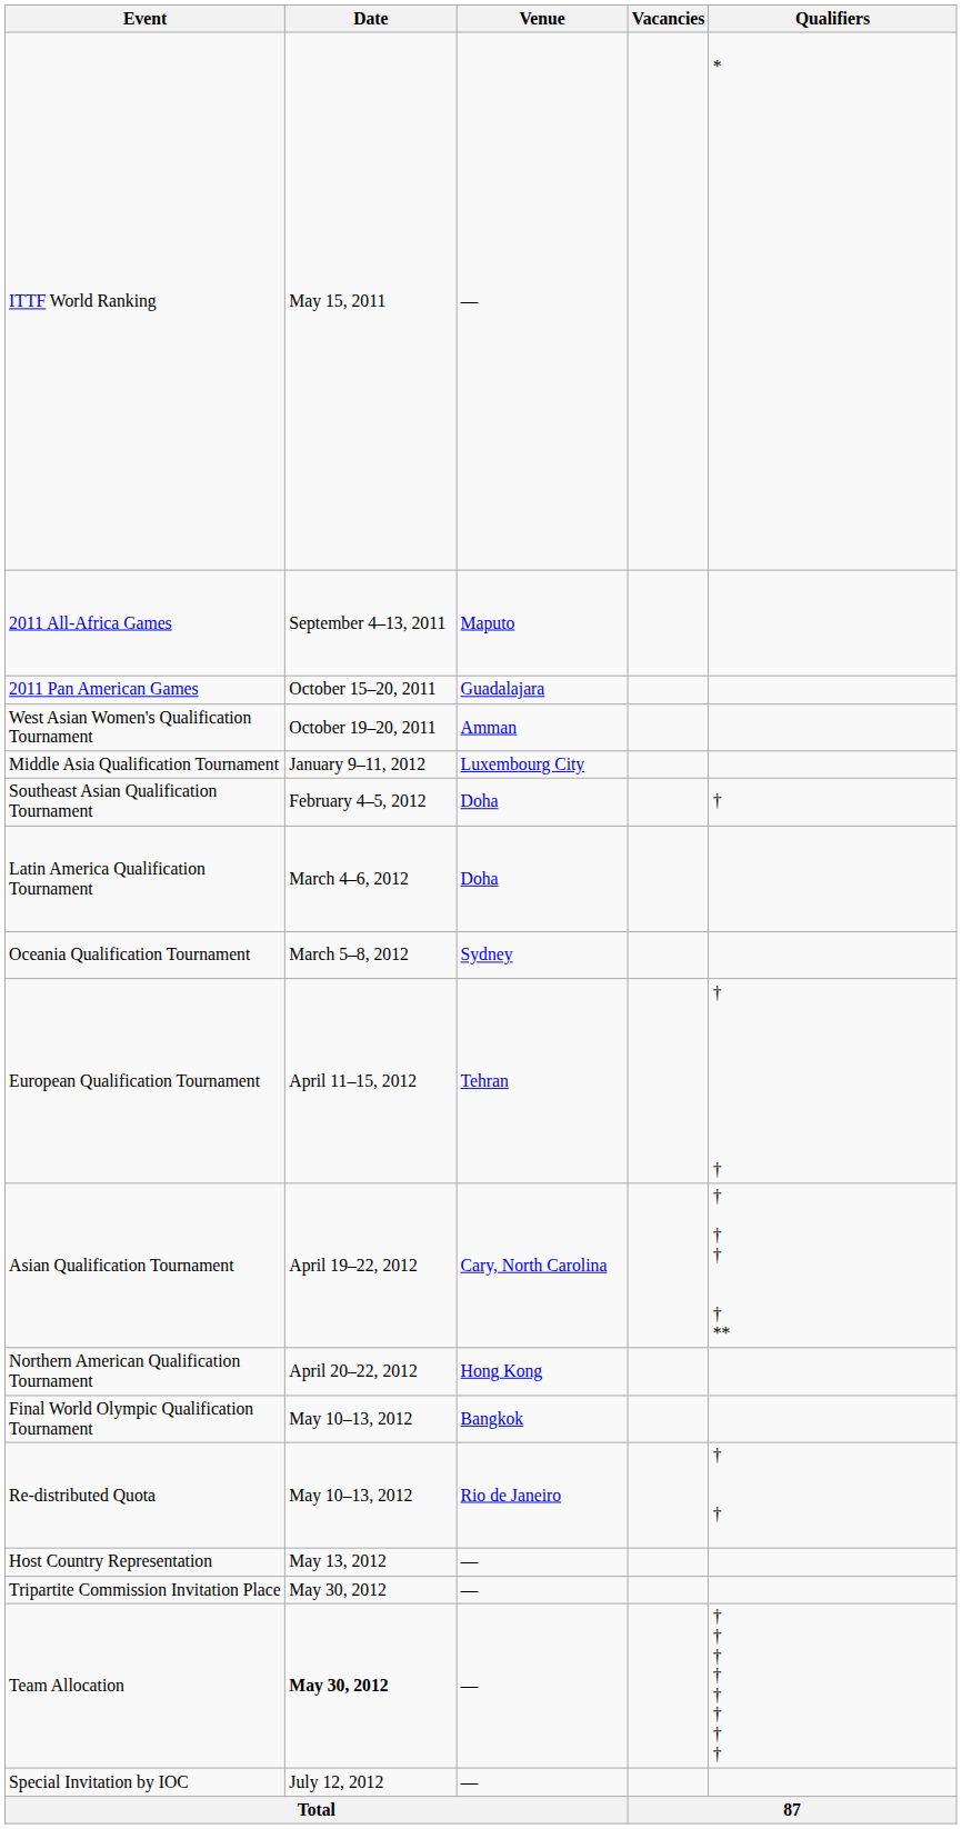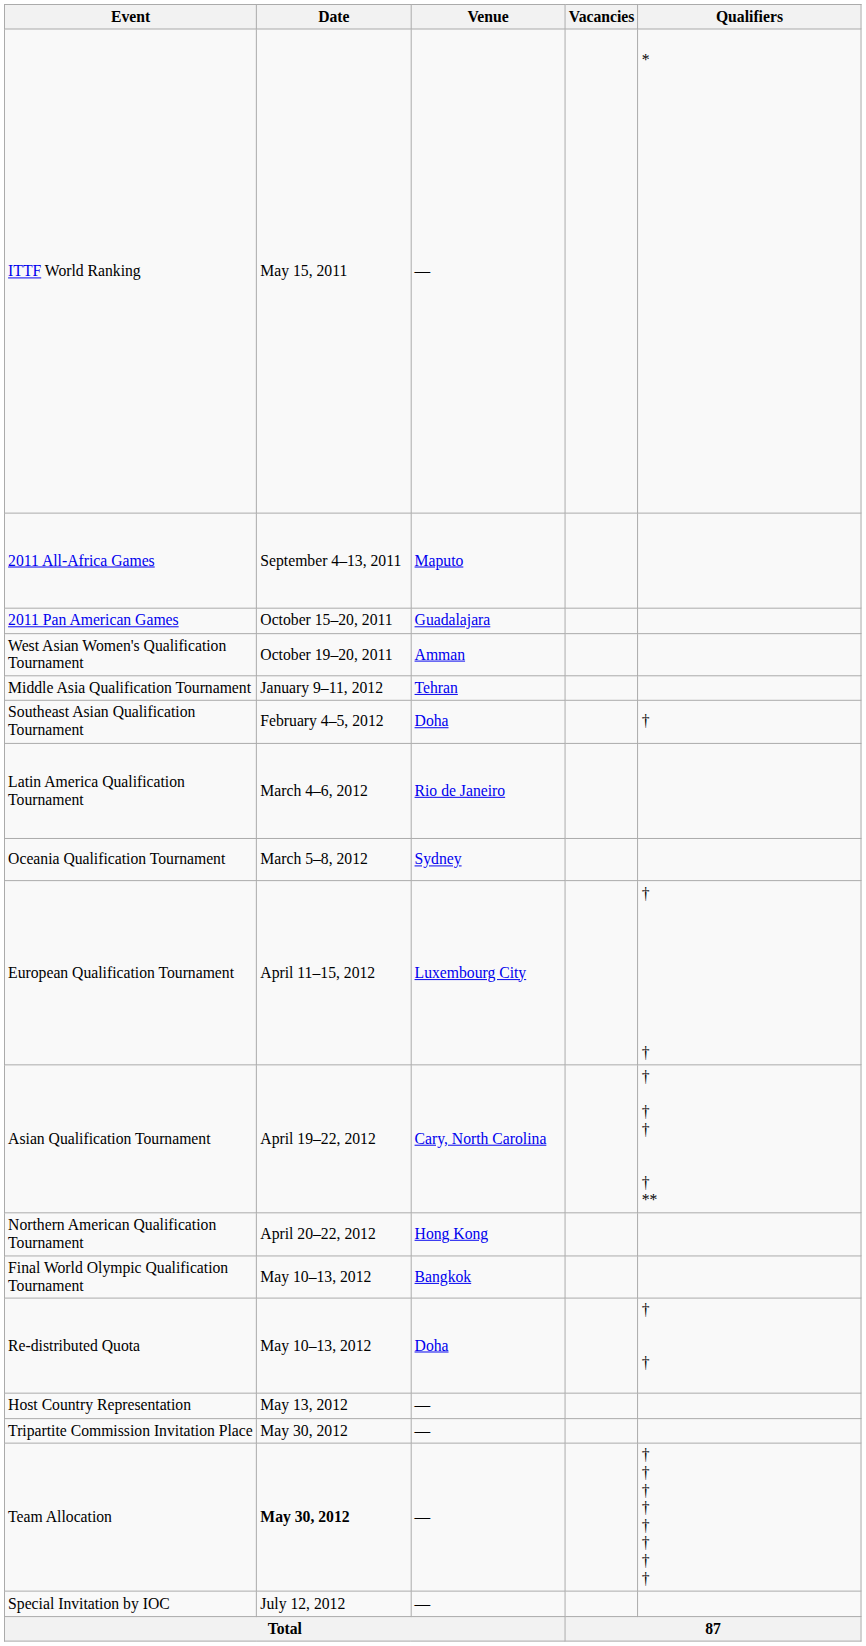 <table class="wikitable" style="text-align:left; font-size:100%">
 <tr>
 <th width=250>Event</th>
 <th width=150>Date</th>
 <th width=150>Venue</th>
 <th width=50>Vacancies</th>
 <th width=220>Qualifiers</th>
 </tr>
 <tr>
 <td><a href='#'>ITTF</a> World Ranking</td>
 <td>May 15, 2011</td>
 <td>—</td>
 <td></td>
 <td><br>*<br><br><br><br><br><br><br><br><br><br><br><br><br><br><br><br><br><br><br><br><br><br><br><br><br><br></td>
 </tr>
 <tr>
 <td><a href='#'>2011 All-Africa Games</a></td>
 <td>September 4–13, 2011</td>
 <td> <a href='#'>Maputo</a></td>
 <td></td>
 <td><br><br><br><br><br></td>
 </tr>
 <tr>
 <td><a href='#'>2011 Pan American Games</a></td>
 <td>October 15–20, 2011</td>
 <td> <a href='#'>Guadalajara</a></td>
 <td></td>
 <td></td>
 </tr>
 <tr>
 <td>West Asian Women's Qualification Tournament</td>
 <td>October 19–20, 2011</td>
 <td> <a href='#'>Amman</a></td>
 <td></td>
 <td></td>
 </tr>
 <tr>
 <td>Middle Asia Qualification Tournament</td>
 <td>January 9–11, 2012</td>
-<td> <a href='#'>Luxembourg City</a></td>
+<td> <a href='#'>Tehran</a></td>
 <td></td>
 <td></td>
 </tr>
 <tr>
 <td>Southeast Asian Qualification Tournament</td>
 <td>February 4–5, 2012</td>
 <td> <a href='#'>Doha</a></td>
 <td></td>
 <td>†</td>
 </tr>
 <tr>
 <td>Latin America Qualification Tournament</td>
 <td>March 4–6, 2012</td>
-<td> <a href='#'>Doha</a></td>
+<td> <a href='#'>Rio de Janeiro</a></td>
 <td></td>
 <td><br><br><br><br><br></td>
 </tr>
 <tr>
 <td>Oceania Qualification Tournament</td>
 <td>March 5–8, 2012</td>
 <td> <a href='#'>Sydney</a></td>
 <td></td>
 <td><br><br></td>
 </tr>
 <tr>
 <td>European Qualification Tournament</td>
 <td>April 11–15, 2012</td>
-<td> <a href='#'>Tehran</a></td>
+<td> <a href='#'>Luxembourg City</a></td>
 <td></td>
 <td>†<br><br><br><br><br><br><br><br><br>†<br></td>
 </tr>
 <tr>
 <td>Asian Qualification Tournament</td>
 <td>April 19–22, 2012</td>
 <td> <a href='#'>Cary, North Carolina</a></td>
 <td></td>
 <td>†<br><br>†<br>†<br><br><br>†<br>**</td>
 </tr>
 <tr>
 <td>Northern American Qualification Tournament</td>
 <td>April 20–22, 2012</td>
 <td> <a href='#'>Hong Kong</a></td>
 <td></td>
 <td><br></td>
 </tr>
 <tr>
 <td>Final World Olympic Qualification Tournament</td>
 <td>May 10–13, 2012</td>
 <td> <a href='#'>Bangkok</a></td>
 <td></td>
 <td><br></td>
 </tr>
 <tr>
 <td>Re-distributed Quota</td>
 <td>May 10–13, 2012</td>
-<td> <a href='#'>Rio de Janeiro</a></td>
+<td> <a href='#'>Doha</a></td>
 <td></td>
 <td>†<br><br><br>†<br><br></td>
 </tr>
 <tr>
 <td>Host Country Representation</td>
 <td>May 13, 2012</td>
 <td>—</td>
 <td></td>
 <td></td>
 </tr>
 <tr>
 <td>Tripartite Commission Invitation Place</td>
 <td>May 30, 2012</td>
 <td>—</td>
 <td></td>
 <td></td>
 </tr>
 <tr>
 <td>Team Allocation</td>
 <td><strong>May 30, 2012</strong></td>
 <td>—</td>
 <td></td>
 <td>†<br>†<br>†<br>†<br>†<br>†<br>†<br>†</td>
 </tr>
 <tr>
 <td>Special Invitation by IOC</td>
 <td>July 12, 2012</td>
 <td>—</td>
 <td></td>
 <td></td>
 </tr>
 <tr>
 <th colspan=3>Total</th>
 <th colspan=2>87</th>
 </tr>
 </table>
